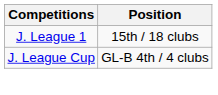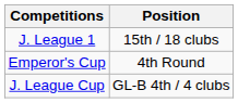 <table class="wikitable" style="text-align:center;">
 <tr>
 <th>Competitions</th>
 <th>Position</th>
 </tr>
 <tr>
 <td><a href='#'>J. League 1</a></td>
 <td>15th / 18 clubs</td>
 </tr>
 <tr>
+<td><a href='#'>Emperor's Cup</a></td>
+<td>4th Round</td>
+</tr>
+<tr>
 <td><a href='#'>J. League Cup</a></td>
 <td>GL-B 4th / 4 clubs</td>
 </tr>
 </table>
